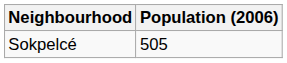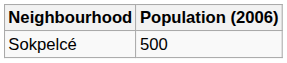 <table class="wikitable">
 <tr>
 <th>Neighbourhood</th>
 <th>Population (2006)</th>
 </tr>
 <tr>
 <td>Sokpelcé</td>
-<td>505</td>
+<td>500</td>
 </tr>
 </table>
